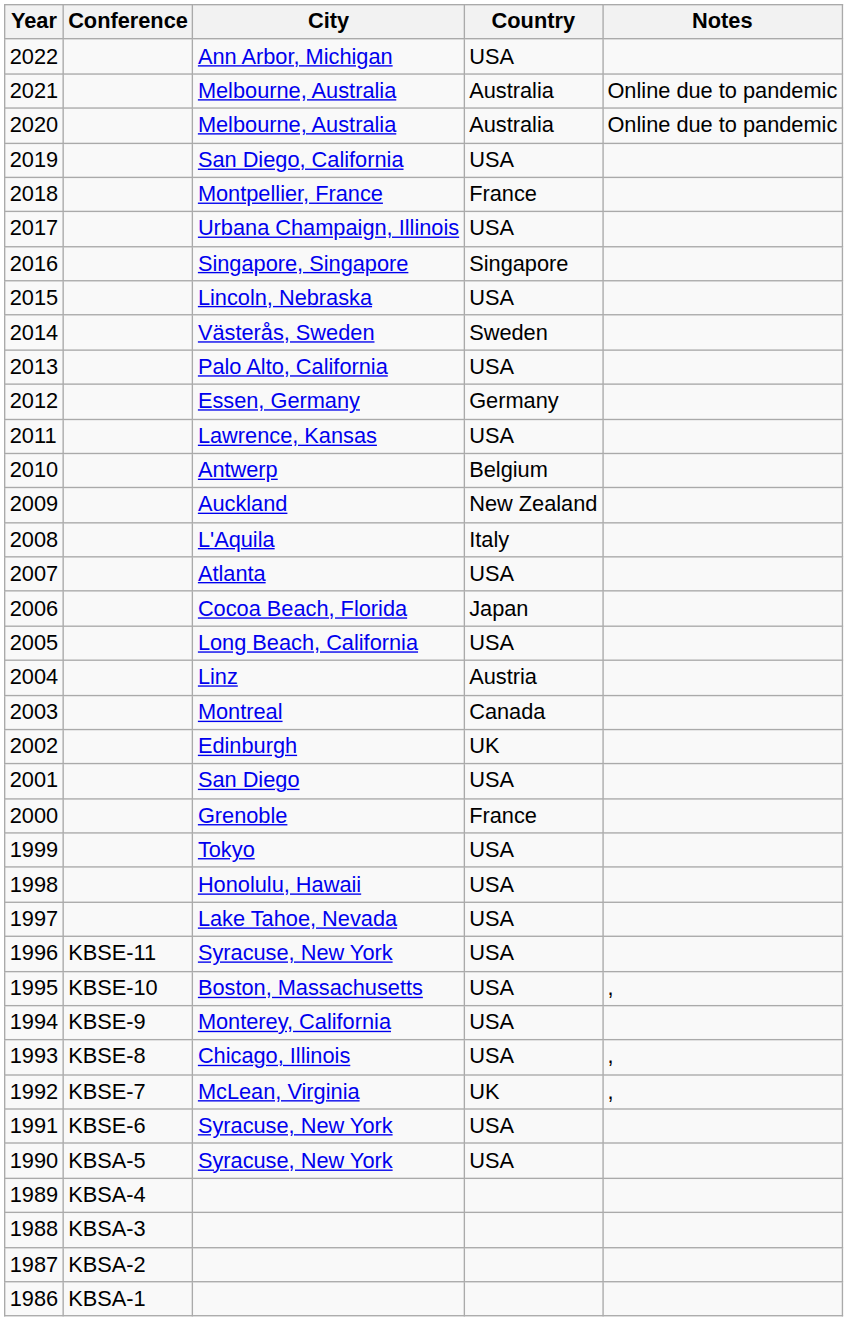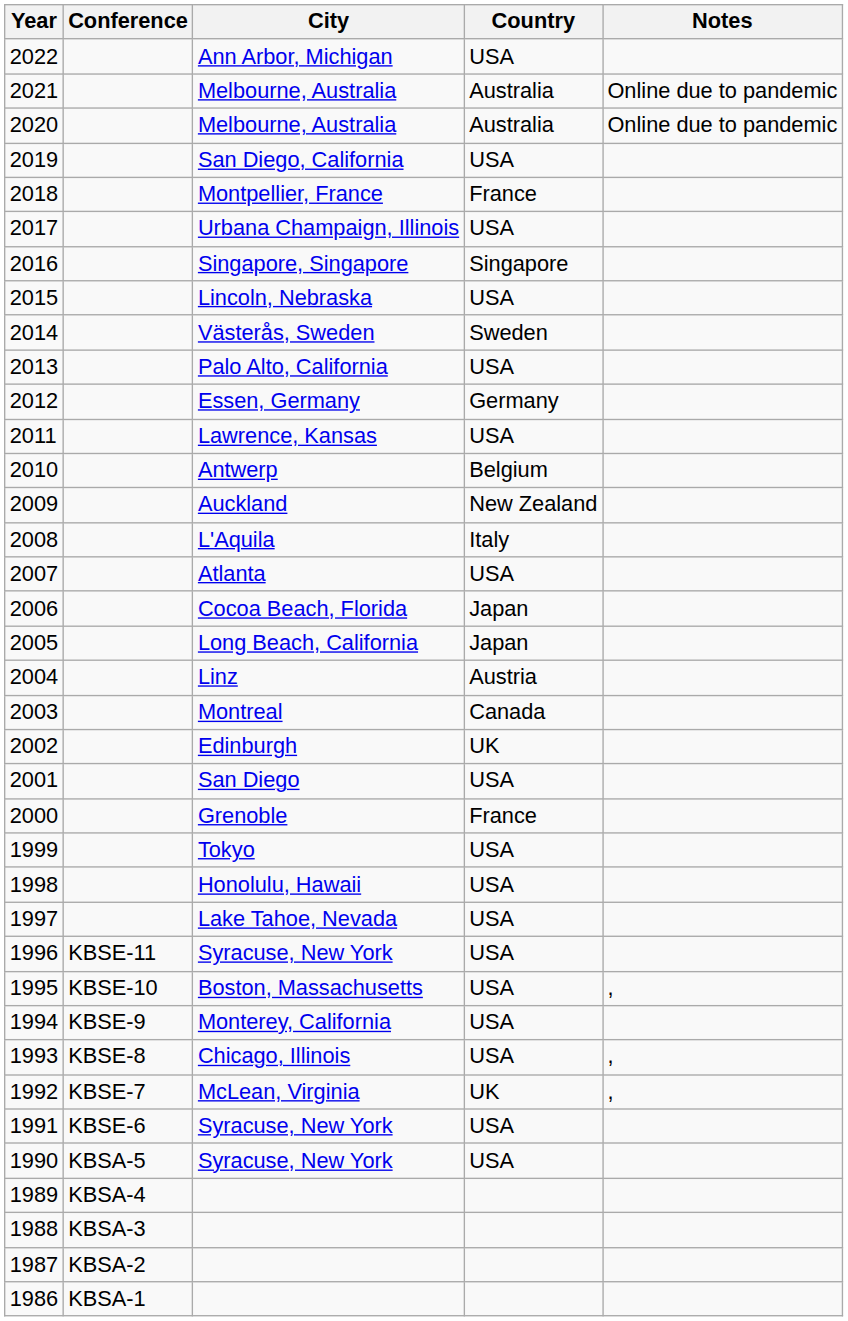 <table class="wikitable">
 <tr>
 <th>Year</th>
 <th>Conference</th>
 <th>City</th>
 <th>Country</th>
 <th>Notes</th>
 </tr>
 <tr>
 <td>2022</td>
 <td></td>
 <td><a href='#'>Ann Arbor, Michigan</a></td>
 <td> USA</td>
 <td></td>
 </tr>
 <tr>
 <td>2021</td>
 <td></td>
 <td><a href='#'>Melbourne, Australia</a></td>
 <td> Australia</td>
 <td>Online due to pandemic</td>
 </tr>
 <tr>
 <td>2020</td>
 <td></td>
 <td><a href='#'>Melbourne, Australia</a></td>
 <td> Australia</td>
 <td>Online due to pandemic</td>
 </tr>
 <tr>
 <td>2019</td>
 <td></td>
 <td><a href='#'>San Diego, California</a></td>
 <td> USA</td>
 <td></td>
 </tr>
 <tr>
 <td>2018</td>
 <td></td>
 <td><a href='#'>Montpellier, France</a></td>
 <td> France</td>
 <td></td>
 </tr>
 <tr>
 <td>2017</td>
 <td></td>
 <td><a href='#'>Urbana Champaign, Illinois</a></td>
 <td> USA</td>
 <td></td>
 </tr>
 <tr>
 <td>2016</td>
 <td></td>
 <td><a href='#'>Singapore, Singapore</a></td>
 <td> Singapore</td>
 <td></td>
 </tr>
 <tr>
 <td>2015</td>
 <td></td>
 <td><a href='#'>Lincoln, Nebraska</a></td>
 <td> USA</td>
 <td></td>
 </tr>
 <tr>
 <td>2014</td>
 <td></td>
 <td><a href='#'>Västerås, Sweden</a></td>
 <td> Sweden</td>
 <td></td>
 </tr>
 <tr>
 <td>2013</td>
 <td></td>
 <td><a href='#'>Palo Alto, California</a></td>
 <td> USA</td>
 <td></td>
 </tr>
 <tr>
 <td>2012</td>
 <td></td>
 <td><a href='#'>Essen, Germany</a></td>
 <td> Germany</td>
 <td></td>
 </tr>
 <tr>
 <td>2011</td>
 <td></td>
 <td><a href='#'>Lawrence, Kansas</a></td>
 <td> USA</td>
 <td></td>
 </tr>
 <tr>
 <td>2010</td>
 <td></td>
 <td><a href='#'>Antwerp</a></td>
 <td> Belgium</td>
 <td></td>
 </tr>
 <tr>
 <td>2009</td>
 <td></td>
 <td><a href='#'>Auckland</a></td>
 <td> New Zealand</td>
 <td></td>
 </tr>
 <tr>
 <td>2008</td>
 <td></td>
 <td><a href='#'>L'Aquila</a></td>
 <td> Italy</td>
 <td></td>
 </tr>
 <tr>
 <td>2007</td>
 <td></td>
 <td><a href='#'>Atlanta</a></td>
 <td> USA</td>
 <td></td>
 </tr>
 <tr>
 <td>2006</td>
 <td></td>
 <td><a href='#'>Cocoa Beach, Florida</a></td>
 <td> Japan</td>
 <td></td>
 </tr>
 <tr>
 <td>2005</td>
 <td></td>
 <td><a href='#'>Long Beach, California</a></td>
-<td> USA</td>
+<td> Japan</td>
 <td></td>
 </tr>
 <tr>
 <td>2004</td>
 <td></td>
 <td><a href='#'>Linz</a></td>
 <td> Austria</td>
 <td></td>
 </tr>
 <tr>
 <td>2003</td>
 <td></td>
 <td><a href='#'>Montreal</a></td>
 <td> Canada</td>
 <td></td>
 </tr>
 <tr>
 <td>2002</td>
 <td></td>
 <td><a href='#'>Edinburgh</a></td>
 <td> UK</td>
 <td></td>
 </tr>
 <tr>
 <td>2001</td>
 <td></td>
 <td><a href='#'>San Diego</a></td>
 <td> USA</td>
 <td></td>
 </tr>
 <tr>
 <td>2000</td>
 <td></td>
 <td><a href='#'>Grenoble</a></td>
 <td> France</td>
 <td></td>
 </tr>
 <tr>
 <td>1999</td>
 <td></td>
 <td><a href='#'>Tokyo</a></td>
 <td> USA</td>
 <td></td>
 </tr>
 <tr>
 <td>1998</td>
 <td></td>
 <td><a href='#'>Honolulu, Hawaii</a></td>
 <td> USA</td>
 <td></td>
 </tr>
 <tr>
 <td>1997</td>
 <td></td>
 <td><a href='#'>Lake Tahoe, Nevada</a></td>
 <td> USA</td>
 <td></td>
 </tr>
 <tr>
 <td>1996</td>
 <td>KBSE-11</td>
 <td><a href='#'>Syracuse, New York</a></td>
 <td> USA</td>
 <td></td>
 </tr>
 <tr>
 <td>1995</td>
 <td>KBSE-10</td>
 <td><a href='#'>Boston, Massachusetts</a></td>
 <td> USA</td>
 <td>, </td>
 </tr>
 <tr>
 <td>1994</td>
 <td>KBSE-9</td>
 <td><a href='#'>Monterey, California</a></td>
 <td> USA</td>
 <td></td>
 </tr>
 <tr>
 <td>1993</td>
 <td>KBSE-8</td>
 <td><a href='#'>Chicago, Illinois</a></td>
 <td> USA</td>
 <td>, </td>
 </tr>
 <tr>
 <td>1992</td>
 <td>KBSE-7</td>
 <td><a href='#'>McLean, Virginia</a></td>
 <td> UK</td>
 <td>, </td>
 </tr>
 <tr>
 <td>1991</td>
 <td>KBSE-6</td>
 <td><a href='#'>Syracuse, New York</a></td>
 <td> USA</td>
 <td></td>
 </tr>
 <tr>
 <td>1990</td>
 <td>KBSA-5</td>
 <td><a href='#'>Syracuse, New York</a></td>
 <td> USA</td>
 <td></td>
 </tr>
 <tr>
 <td>1989</td>
 <td>KBSA-4</td>
 <td></td>
 <td></td>
 <td></td>
 </tr>
 <tr>
 <td>1988</td>
 <td>KBSA-3</td>
 <td></td>
 <td></td>
 <td></td>
 </tr>
 <tr>
 <td>1987</td>
 <td>KBSA-2</td>
 <td></td>
 <td></td>
 <td></td>
 </tr>
 <tr>
 <td>1986</td>
 <td>KBSA-1</td>
 <td></td>
 <td></td>
 <td></td>
 </tr>
 </table>
